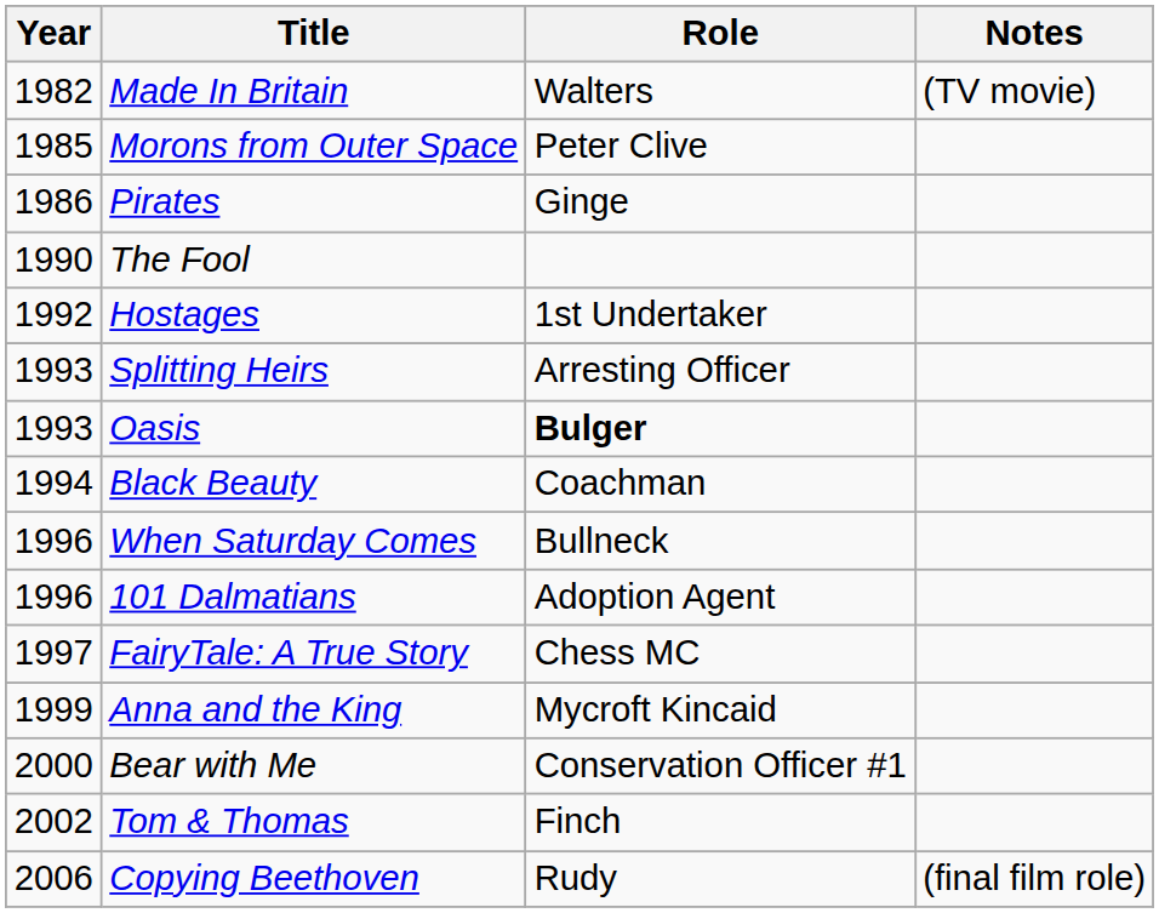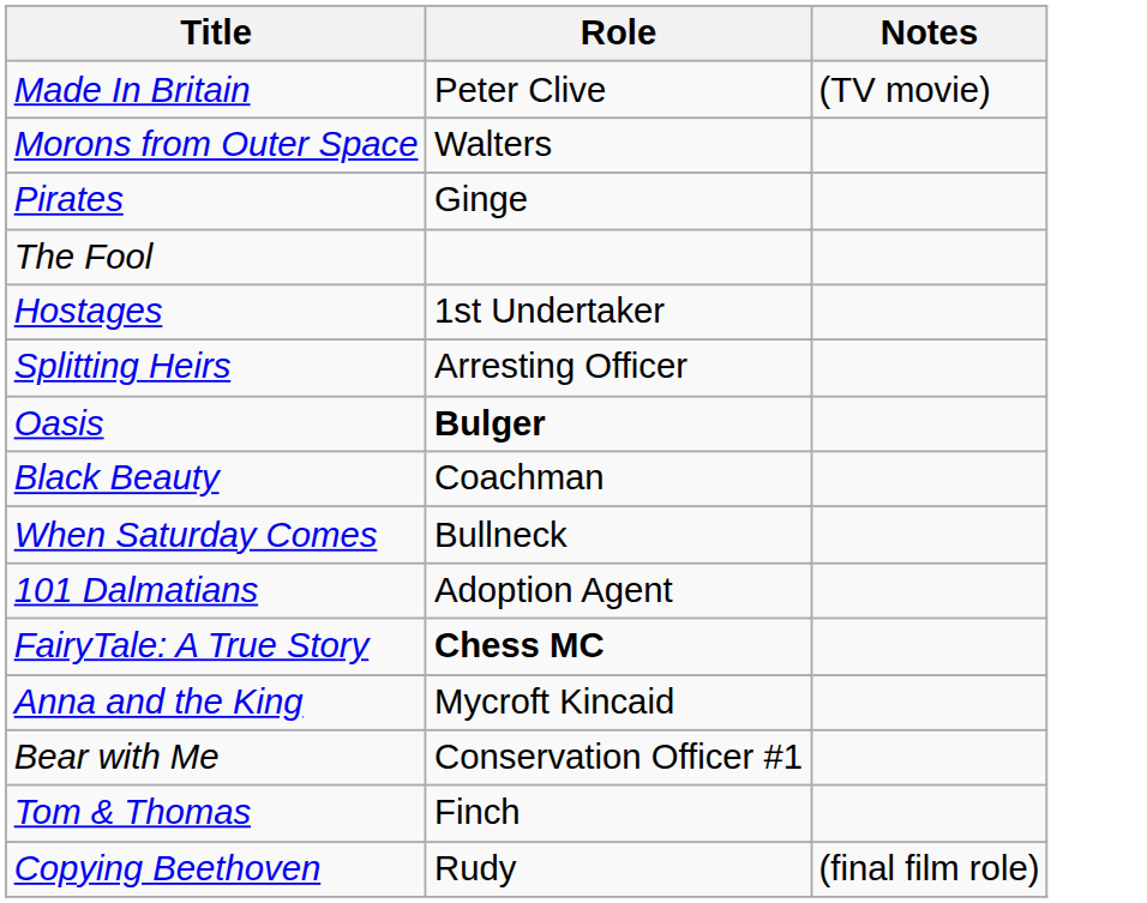 <table class="wikitable">
 <tr>
-<th>Year</th>
 <th>Title</th>
 <th>Role</th>
 <th>Notes</th>
 </tr>
 <tr>
-<td>1982</td>
 <td><em><a href='#'>Made In Britain</a></em></td>
-<td>Walters</td>
+<td>Peter Clive</td>
 <td>(TV movie)</td>
 </tr>
 <tr>
-<td>1985</td>
 <td><em><a href='#'>Morons from Outer Space</a></em></td>
-<td>Peter Clive</td>
+<td>Walters</td>
 <td></td>
 </tr>
 <tr>
-<td>1986</td>
 <td><em><a href='#'>Pirates</a></em></td>
 <td>Ginge</td>
 <td></td>
 </tr>
 <tr>
-<td>1990</td>
 <td><em>The Fool</em></td>
 <td></td>
 <td></td>
 </tr>
 <tr>
-<td>1992</td>
 <td><em><a href='#'>Hostages</a></em></td>
 <td>1st Undertaker</td>
 <td></td>
 </tr>
 <tr>
-<td>1993</td>
 <td><em><a href='#'>Splitting Heirs</a></em></td>
 <td>Arresting Officer</td>
 <td></td>
 </tr>
 <tr>
-<td>1993</td>
 <td><em><a href='#'>Oasis</a></em></td>
 <td><strong>Bulger</strong></td>
 <td></td>
 </tr>
 <tr>
-<td>1994</td>
 <td><em><a href='#'>Black Beauty</a></em></td>
 <td>Coachman</td>
 <td></td>
 </tr>
 <tr>
-<td>1996</td>
 <td><em><a href='#'>When Saturday Comes</a></em></td>
 <td>Bullneck</td>
 <td></td>
 </tr>
 <tr>
-<td>1996</td>
 <td><em><a href='#'>101 Dalmatians</a></em></td>
 <td>Adoption Agent</td>
 <td></td>
 </tr>
 <tr>
-<td>1997</td>
 <td><em><a href='#'>FairyTale: A True Story</a></em></td>
-<td>Chess MC</td>
+<td><strong>Chess MC</strong></td>
 <td></td>
 </tr>
 <tr>
-<td>1999</td>
 <td><em><a href='#'>Anna and the King</a></em></td>
 <td>Mycroft Kincaid</td>
 <td></td>
 </tr>
 <tr>
-<td>2000</td>
 <td><em>Bear with Me</em></td>
 <td>Conservation Officer #1</td>
 <td></td>
 </tr>
 <tr>
-<td>2002</td>
 <td><em><a href='#'>Tom & Thomas</a></em></td>
 <td>Finch</td>
 <td></td>
 </tr>
 <tr>
-<td>2006</td>
 <td><em><a href='#'>Copying Beethoven</a></em></td>
 <td>Rudy</td>
 <td>(final film role)</td>
 </tr>
 </table>
